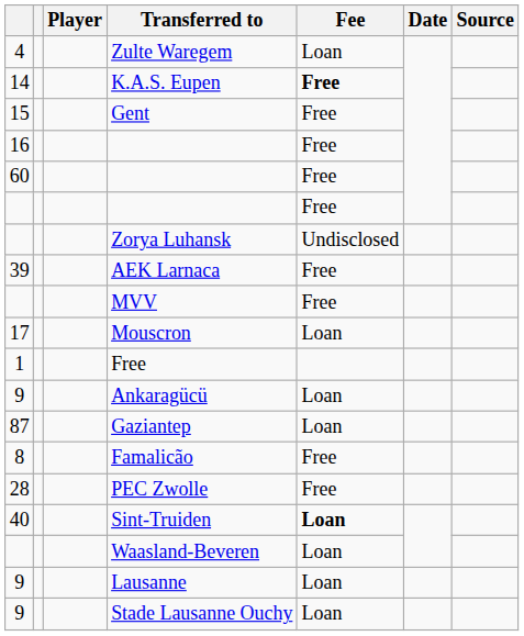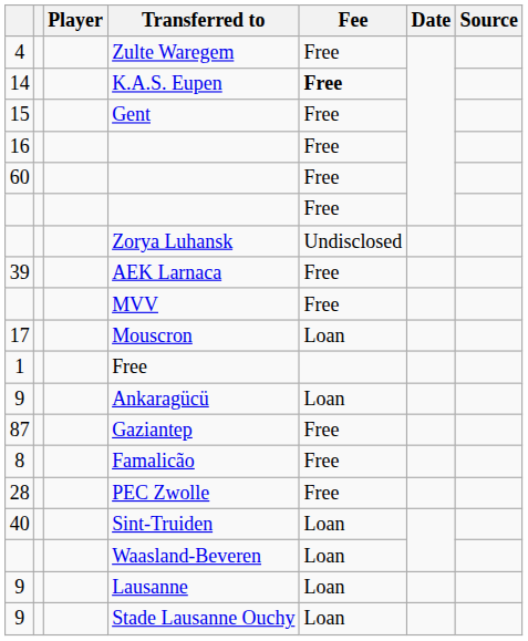 <table class="wikitable plainrowheaders sortable">
 <tr>
 <th></th>
 <th></th>
 <th scope=col>Player</th>
 <th>Transferred to</th>
 <th !scope=col; style="width: 65px;">Fee</th>
 <th scope=col>Date</th>
 <th scope=col>Source</th>
 </tr>
 <tr>
 <td align=center>4</td>
 <td align=center></td>
 <td></td>
 <td> <a href='#'>Zulte Waregem</a></td>
-<td>Loan</td>
+<td>Free</td>
 <td rowspan=6></td>
 <td></td>
 </tr>
 <tr>
 <td align=center>14</td>
 <td align=center></td>
 <td></td>
 <td> <a href='#'>K.A.S. Eupen</a></td>
 <td><strong>Free</strong></td>
 <td></td>
 </tr>
 <tr>
 <td align=center>15</td>
 <td align=center></td>
 <td></td>
 <td> <a href='#'>Gent</a></td>
 <td>Free</td>
 <td></td>
 </tr>
 <tr>
 <td align=center>16</td>
 <td align=center></td>
 <td></td>
 <td></td>
 <td>Free</td>
 <td></td>
 </tr>
 <tr>
 <td align=center>60</td>
 <td align=center></td>
 <td></td>
 <td></td>
 <td>Free</td>
 <td></td>
 </tr>
 <tr>
 <td align=center></td>
 <td align=center></td>
 <td></td>
 <td></td>
 <td>Free</td>
 <td></td>
 </tr>
 <tr>
 <td align=center></td>
 <td align=center></td>
 <td></td>
 <td> <a href='#'>Zorya Luhansk</a></td>
 <td>Undisclosed</td>
 <td></td>
 <td></td>
 </tr>
 <tr>
 <td align=center>39</td>
 <td align=center></td>
 <td></td>
 <td> <a href='#'>AEK Larnaca</a></td>
 <td>Free</td>
 <td></td>
 <td></td>
 </tr>
 <tr>
 <td align=center></td>
 <td align=center></td>
 <td></td>
 <td> <a href='#'>MVV</a></td>
 <td>Free</td>
 <td></td>
 <td></td>
 </tr>
 <tr>
 <td align=center>17</td>
 <td align=center></td>
 <td></td>
 <td> <a href='#'>Mouscron</a></td>
 <td>Loan</td>
 <td></td>
 <td></td>
 </tr>
 <tr>
 <td align=center>1</td>
 <td align=center></td>
 <td></td>
 <td>Free</td>
 <td></td>
 <td></td>
 </tr>
 <tr>
 <td align=center>9</td>
 <td align=center></td>
 <td></td>
 <td> <a href='#'>Ankaragücü</a></td>
 <td>Loan</td>
 <td></td>
 <td></td>
 </tr>
 <tr>
 <td align=center>87</td>
 <td align=center></td>
 <td></td>
 <td> <a href='#'>Gaziantep</a></td>
-<td>Loan</td>
+<td>Free</td>
 <td></td>
 <td></td>
 </tr>
 <tr>
 <td align=center>8</td>
 <td align=center></td>
 <td></td>
 <td> <a href='#'>Famalicão</a></td>
 <td>Free</td>
 <td></td>
 <td></td>
 </tr>
 <tr>
 <td align=center>28</td>
 <td align=center></td>
 <td></td>
 <td> <a href='#'>PEC Zwolle</a></td>
 <td>Free</td>
 <td></td>
 <td></td>
 </tr>
 <tr>
 <td align=center>40</td>
 <td align=center></td>
 <td></td>
 <td> <a href='#'>Sint-Truiden</a></td>
-<td><strong>Loan</strong></td>
+<td>Loan</td>
 <td rowspan=2></td>
 <td></td>
 </tr>
 <tr>
 <td align=center></td>
 <td align=center></td>
 <td></td>
 <td> <a href='#'>Waasland-Beveren</a></td>
 <td>Loan</td>
 <td></td>
 </tr>
 <tr>
 <td align=center>9</td>
 <td align=center></td>
 <td></td>
 <td> <a href='#'>Lausanne</a></td>
 <td>Loan</td>
 <td></td>
 <td></td>
 </tr>
 <tr>
 <td align=center>9</td>
 <td align=center></td>
 <td></td>
 <td> <a href='#'>Stade Lausanne Ouchy</a></td>
 <td>Loan</td>
 <td></td>
 <td></td>
 </tr>
 </table>
